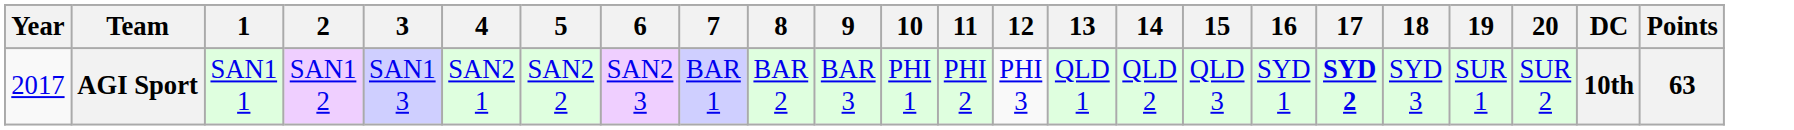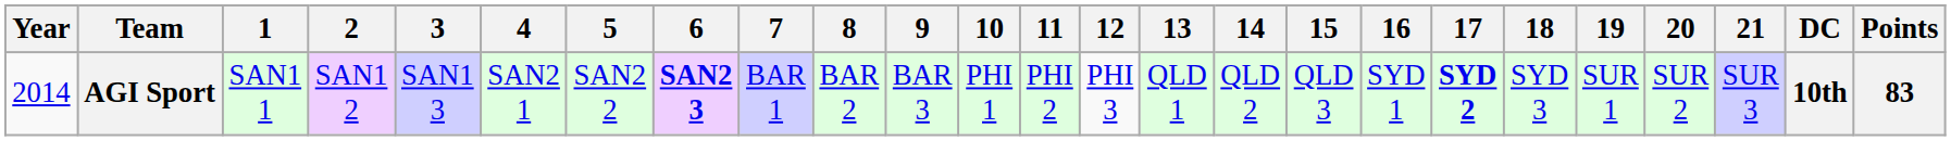 <table class="wikitable" style="text-align:center; font-size:85%">
 <tr>
 <th>Year</th>
 <th>Team</th>
 <th>1</th>
 <th>2</th>
 <th>3</th>
 <th>4</th>
 <th>5</th>
 <th>6</th>
 <th>7</th>
 <th>8</th>
 <th>9</th>
 <th>10</th>
 <th>11</th>
 <th>12</th>
 <th>13</th>
 <th>14</th>
 <th>15</th>
 <th>16</th>
 <th>17</th>
 <th>18</th>
 <th>19</th>
 <th>20</th>
+<th>21</th>
 <th>DC</th>
 <th>Points</th>
 </tr>
 <tr>
-<td><a href='#'>2017</a></td>
+<td><a href='#'>2014</a></td>
 <th nowrap>AGI Sport</th>
 <td style="background:#DFFFDF;"><a href='#'>SAN1<br>1</a><br></td>
 <td style="background:#EFCFFF;"><a href='#'>SAN1<br>2</a><br></td>
 <td style="background:#CFCFFF;"><a href='#'>SAN1<br>3</a><br></td>
 <td style="background:#DFFFDF;"><a href='#'>SAN2<br>1</a><br></td>
 <td style="background:#DFFFDF;"><a href='#'>SAN2<br>2</a><br></td>
-<td style="background:#EFCFFF;"><a href='#'>SAN2<br>3</a><br></td>
+<td style="background:#EFCFFF;"><strong><a href='#'>SAN2<br>3</a><br></strong></td>
 <td style="background:#CFCFFF;"><a href='#'>BAR<br>1</a><br></td>
 <td style="background:#DFFFDF;"><a href='#'>BAR<br>2</a><br></td>
 <td style="background:#DFFFDF;"><a href='#'>BAR<br>3</a><br></td>
 <td style="background:#DFFFDF;"><a href='#'>PHI<br>1</a><br></td>
 <td style="background:#DFFFDF;"><a href='#'>PHI<br>2</a><br></td>
 <td style="background:#DFFFDF:"><a href='#'>PHI<br>3</a><br></td>
 <td style="background:#DFFFDF;"><a href='#'>QLD<br>1</a><br></td>
 <td style="background:#DFFFDF;"><a href='#'>QLD<br>2</a><br></td>
 <td style="background:#DFFFDF;"><a href='#'>QLD<br>3</a><br></td>
 <td style="background:#DFFFDF;"><a href='#'>SYD<br>1</a><br></td>
 <td style="background:#DFFFDF;"><strong><a href='#'>SYD<br>2</a><br></strong></td>
 <td style="background:#DFFFDF;"><a href='#'>SYD<br>3</a><br></td>
 <td style="background:#DFFFDF;"><a href='#'>SUR<br>1</a><br></td>
 <td style="background:#DFFFDF;"><a href='#'>SUR<br>2</a><br></td>
+<td style="background:#CFCFFF;"><a href='#'>SUR<br>3</a><br></td>
 <th>10th</th>
-<th>63</th>
+<th>83</th>
 </tr>
 </table>
